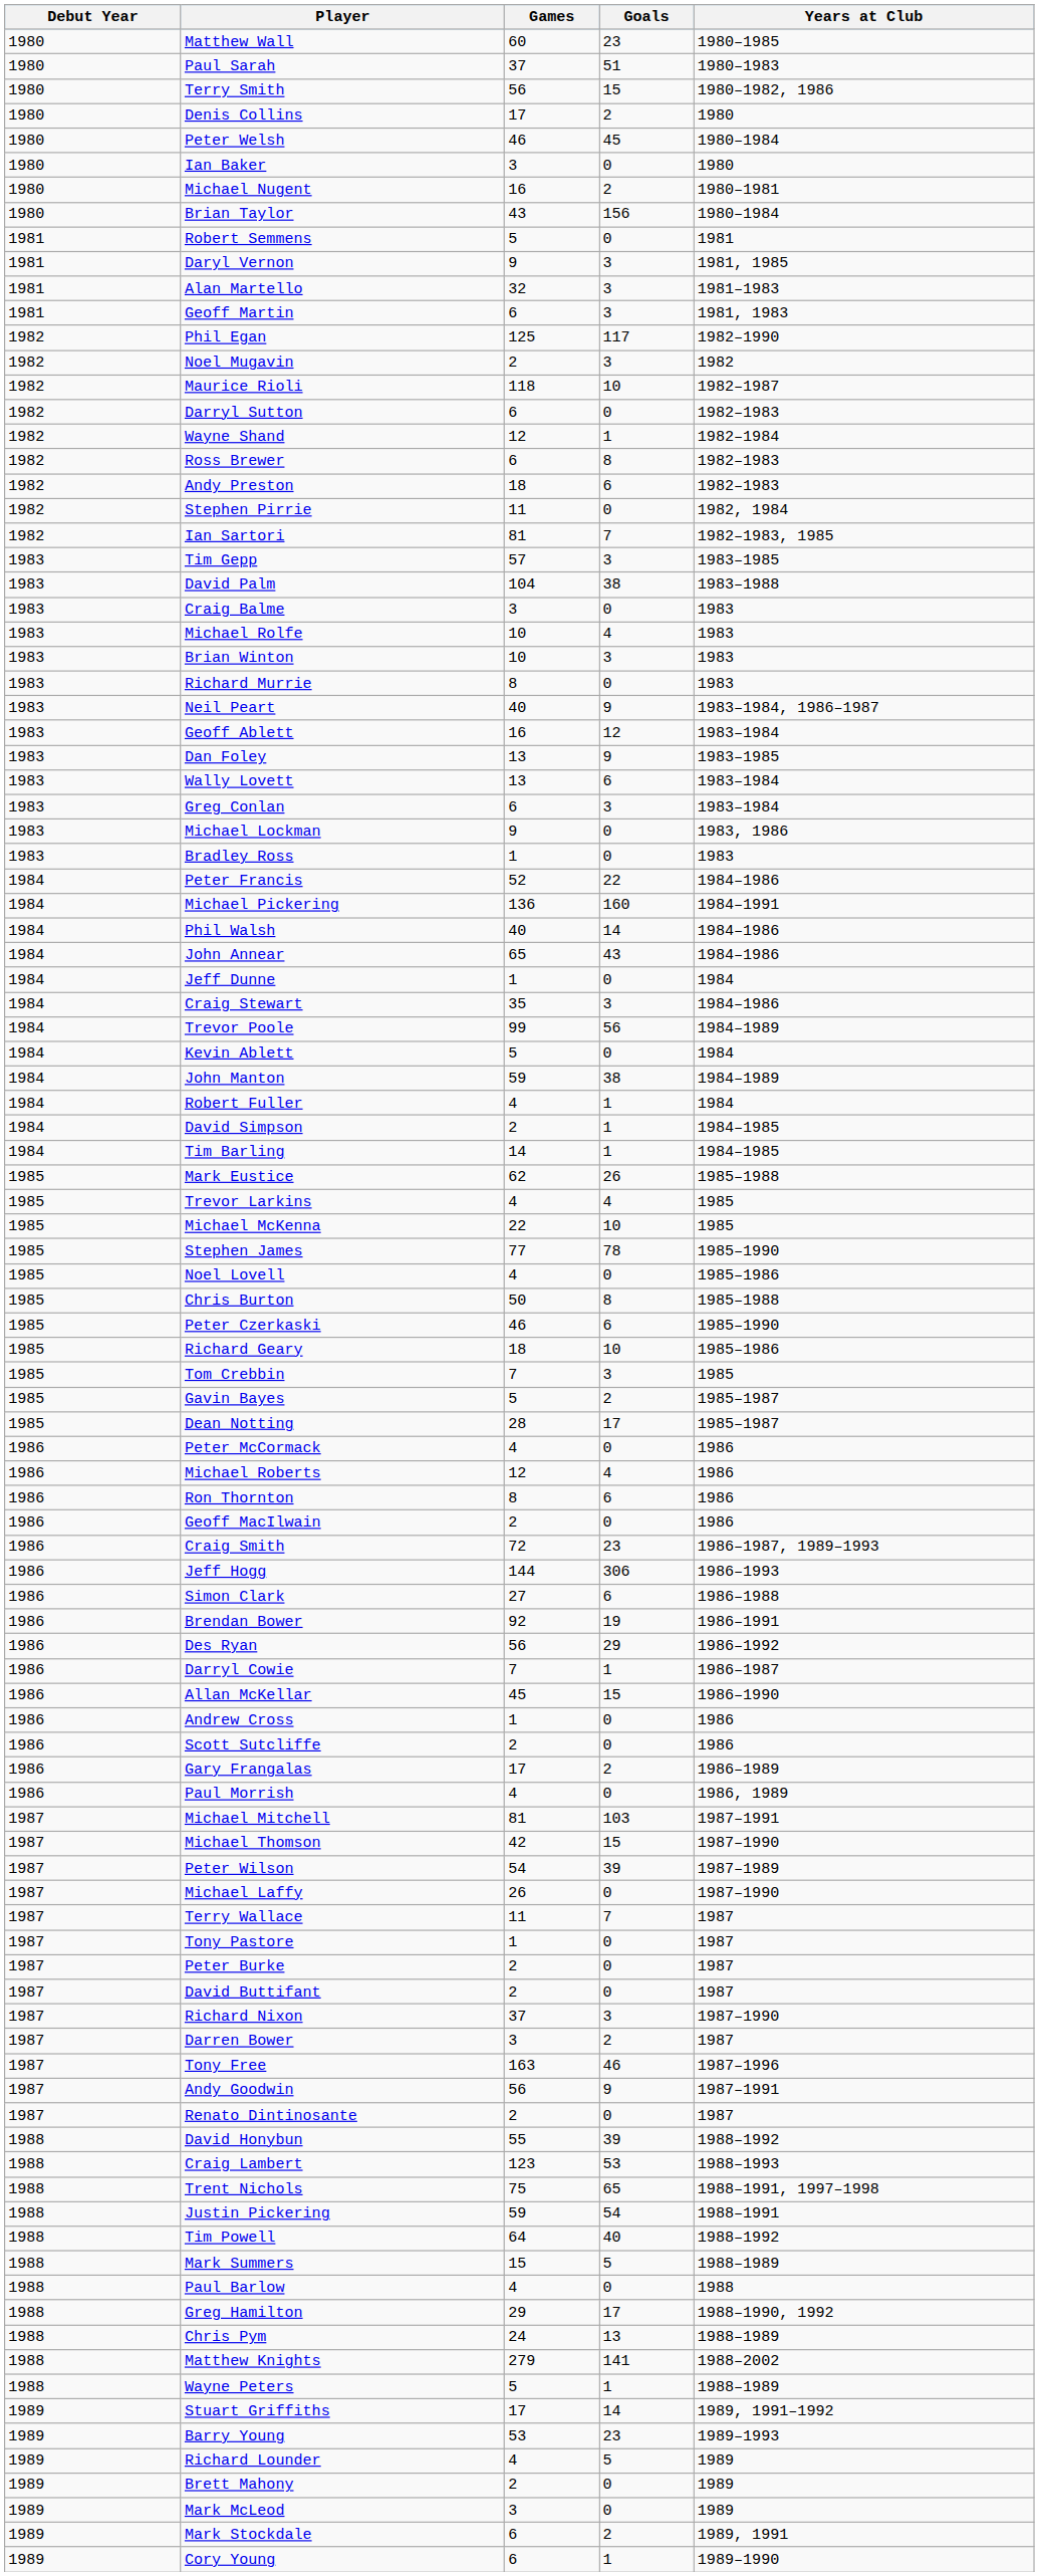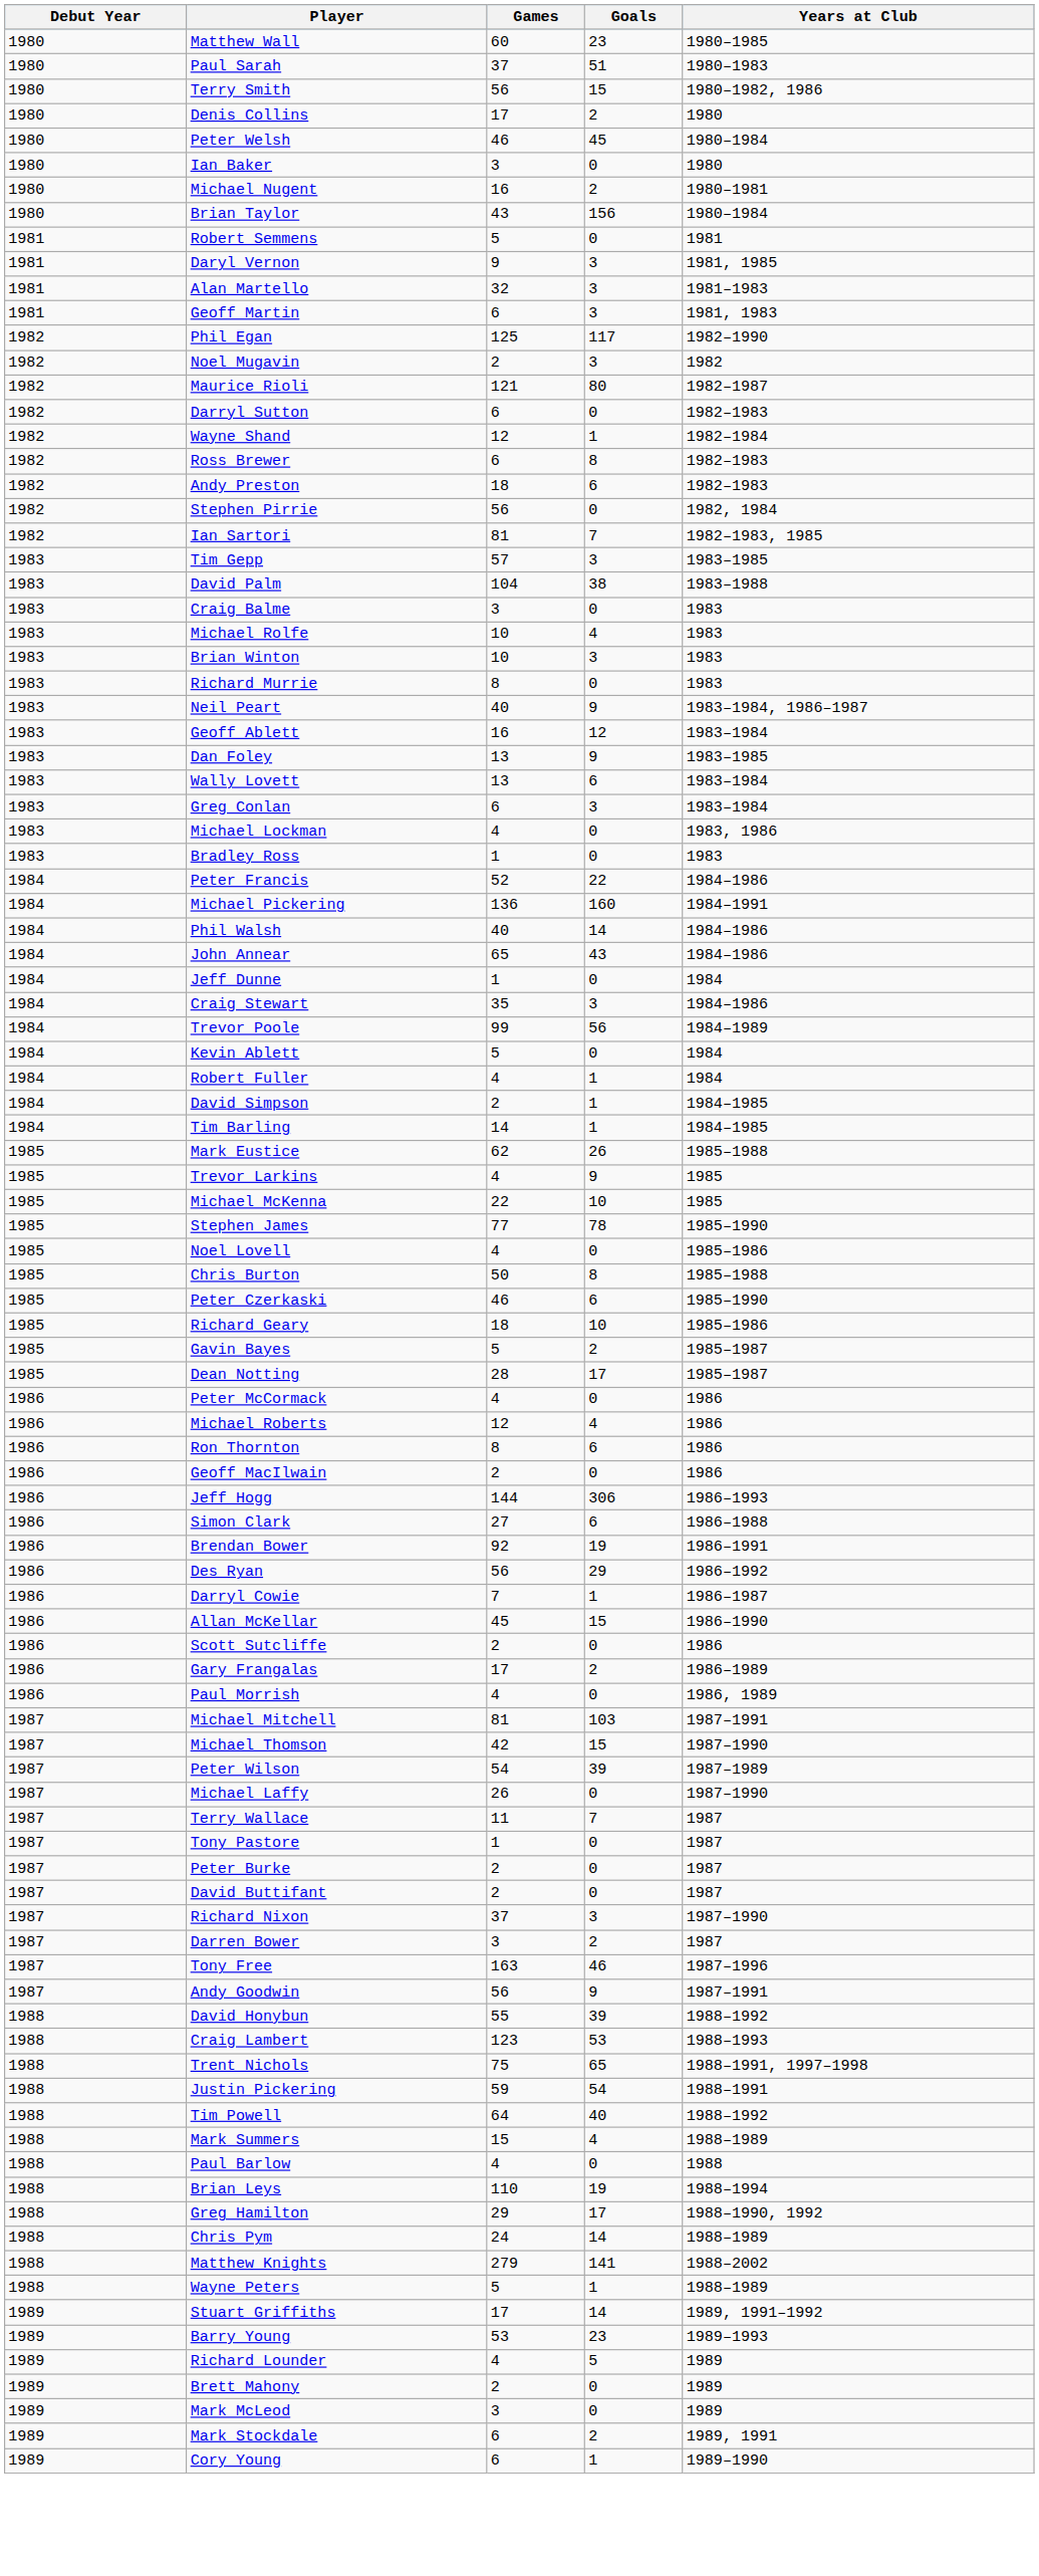 <table class="wikitable" style="width:70%;">
 <tr style="background:#87cefa;">
 <th>Debut Year</th>
 <th>Player</th>
 <th>Games</th>
 <th>Goals</th>
 <th>Years at Club</th>
 </tr>
 <tr>
 <td>1980</td>
 <td><a href='#'>Matthew Wall</a></td>
 <td>60</td>
 <td>23</td>
 <td>1980–1985</td>
 </tr>
 <tr>
 <td>1980</td>
 <td><a href='#'>Paul Sarah</a></td>
 <td>37</td>
 <td>51</td>
 <td>1980–1983</td>
 </tr>
 <tr>
 <td>1980</td>
 <td><a href='#'>Terry Smith</a></td>
 <td>56</td>
 <td>15</td>
 <td>1980–1982, 1986</td>
 </tr>
 <tr>
 <td>1980</td>
 <td><a href='#'>Denis Collins</a></td>
 <td>17</td>
 <td>2</td>
 <td>1980</td>
 </tr>
 <tr>
 <td>1980</td>
 <td><a href='#'>Peter Welsh</a></td>
 <td>46</td>
 <td>45</td>
 <td>1980–1984</td>
 </tr>
 <tr>
 <td>1980</td>
 <td><a href='#'>Ian Baker</a></td>
 <td>3</td>
 <td>0</td>
 <td>1980</td>
 </tr>
 <tr>
 <td>1980</td>
 <td><a href='#'>Michael Nugent</a></td>
 <td>16</td>
 <td>2</td>
 <td>1980–1981</td>
 </tr>
 <tr>
 <td>1980</td>
 <td><a href='#'>Brian Taylor</a></td>
 <td>43</td>
 <td>156</td>
 <td>1980–1984</td>
 </tr>
 <tr>
 <td>1981</td>
 <td><a href='#'>Robert Semmens</a></td>
 <td>5</td>
 <td>0</td>
 <td>1981</td>
 </tr>
 <tr>
 <td>1981</td>
 <td><a href='#'>Daryl Vernon</a></td>
 <td>9</td>
 <td>3</td>
 <td>1981, 1985</td>
 </tr>
 <tr>
 <td>1981</td>
 <td><a href='#'>Alan Martello</a></td>
 <td>32</td>
 <td>3</td>
 <td>1981–1983</td>
 </tr>
 <tr>
 <td>1981</td>
 <td><a href='#'>Geoff Martin</a></td>
 <td>6</td>
 <td>3</td>
 <td>1981, 1983</td>
 </tr>
 <tr>
 <td>1982</td>
 <td><a href='#'>Phil Egan</a></td>
 <td>125</td>
 <td>117</td>
 <td>1982–1990</td>
 </tr>
 <tr>
 <td>1982</td>
 <td><a href='#'>Noel Mugavin</a></td>
 <td>2</td>
 <td>3</td>
 <td>1982</td>
 </tr>
 <tr>
 <td>1982</td>
 <td><a href='#'>Maurice Rioli</a></td>
-<td>118</td>
-<td>10</td>
+<td>121</td>
+<td>80</td>
 <td>1982–1987</td>
 </tr>
 <tr>
 <td>1982</td>
 <td><a href='#'>Darryl Sutton</a></td>
 <td>6</td>
 <td>0</td>
 <td>1982–1983</td>
 </tr>
 <tr>
 <td>1982</td>
 <td><a href='#'>Wayne Shand</a></td>
 <td>12</td>
 <td>1</td>
 <td>1982–1984</td>
 </tr>
 <tr>
 <td>1982</td>
 <td><a href='#'>Ross Brewer</a></td>
 <td>6</td>
 <td>8</td>
 <td>1982–1983</td>
 </tr>
 <tr>
 <td>1982</td>
 <td><a href='#'>Andy Preston</a></td>
 <td>18</td>
 <td>6</td>
 <td>1982–1983</td>
 </tr>
 <tr>
 <td>1982</td>
 <td><a href='#'>Stephen Pirrie</a></td>
-<td>11</td>
+<td>56</td>
 <td>0</td>
 <td>1982, 1984</td>
 </tr>
 <tr>
 <td>1982</td>
 <td><a href='#'>Ian Sartori</a></td>
 <td>81</td>
 <td>7</td>
 <td>1982–1983, 1985</td>
 </tr>
 <tr>
 <td>1983</td>
 <td><a href='#'>Tim Gepp</a></td>
 <td>57</td>
 <td>3</td>
 <td>1983–1985</td>
 </tr>
 <tr>
 <td>1983</td>
 <td><a href='#'>David Palm</a></td>
 <td>104</td>
 <td>38</td>
 <td>1983–1988</td>
 </tr>
 <tr>
 <td>1983</td>
 <td><a href='#'>Craig Balme</a></td>
 <td>3</td>
 <td>0</td>
 <td>1983</td>
 </tr>
 <tr>
 <td>1983</td>
 <td><a href='#'>Michael Rolfe</a></td>
 <td>10</td>
 <td>4</td>
 <td>1983</td>
 </tr>
 <tr>
 <td>1983</td>
 <td><a href='#'>Brian Winton</a></td>
 <td>10</td>
 <td>3</td>
 <td>1983</td>
 </tr>
 <tr>
 <td>1983</td>
 <td><a href='#'>Richard Murrie</a></td>
 <td>8</td>
 <td>0</td>
 <td>1983</td>
 </tr>
 <tr>
 <td>1983</td>
 <td><a href='#'>Neil Peart</a></td>
 <td>40</td>
 <td>9</td>
 <td>1983–1984, 1986–1987</td>
 </tr>
 <tr>
 <td>1983</td>
 <td><a href='#'>Geoff Ablett</a></td>
 <td>16</td>
 <td>12</td>
 <td>1983–1984</td>
 </tr>
 <tr>
 <td>1983</td>
 <td><a href='#'>Dan Foley</a></td>
 <td>13</td>
 <td>9</td>
 <td>1983–1985</td>
 </tr>
 <tr>
 <td>1983</td>
 <td><a href='#'>Wally Lovett</a></td>
 <td>13</td>
 <td>6</td>
 <td>1983–1984</td>
 </tr>
 <tr>
 <td>1983</td>
 <td><a href='#'>Greg Conlan</a></td>
 <td>6</td>
 <td>3</td>
 <td>1983–1984</td>
 </tr>
 <tr>
 <td>1983</td>
 <td><a href='#'>Michael Lockman</a></td>
-<td>9</td>
+<td>4</td>
 <td>0</td>
 <td>1983, 1986</td>
 </tr>
 <tr>
 <td>1983</td>
 <td><a href='#'>Bradley Ross</a></td>
 <td>1</td>
 <td>0</td>
 <td>1983</td>
 </tr>
 <tr>
 <td>1984</td>
 <td><a href='#'>Peter Francis</a></td>
 <td>52</td>
 <td>22</td>
 <td>1984–1986</td>
 </tr>
 <tr>
 <td>1984</td>
 <td><a href='#'>Michael Pickering</a></td>
 <td>136</td>
 <td>160</td>
 <td>1984–1991</td>
 </tr>
 <tr>
 <td>1984</td>
 <td><a href='#'>Phil Walsh</a></td>
 <td>40</td>
 <td>14</td>
 <td>1984–1986</td>
 </tr>
 <tr>
 <td>1984</td>
 <td><a href='#'>John Annear</a></td>
 <td>65</td>
 <td>43</td>
 <td>1984–1986</td>
 </tr>
 <tr>
 <td>1984</td>
 <td><a href='#'>Jeff Dunne</a></td>
 <td>1</td>
 <td>0</td>
 <td>1984</td>
 </tr>
 <tr>
 <td>1984</td>
 <td><a href='#'>Craig Stewart</a></td>
 <td>35</td>
 <td>3</td>
 <td>1984–1986</td>
 </tr>
 <tr>
 <td>1984</td>
 <td><a href='#'>Trevor Poole</a></td>
 <td>99</td>
 <td>56</td>
 <td>1984–1989</td>
 </tr>
 <tr>
 <td>1984</td>
 <td><a href='#'>Kevin Ablett</a></td>
 <td>5</td>
 <td>0</td>
 <td>1984</td>
 </tr>
 <tr>
 <td>1984</td>
-<td><a href='#'>John Manton</a></td>
-<td>59</td>
-<td>38</td>
-<td>1984–1989</td>
-</tr>
-<tr>
-<td>1984</td>
 <td><a href='#'>Robert Fuller</a></td>
 <td>4</td>
 <td>1</td>
 <td>1984</td>
 </tr>
 <tr>
 <td>1984</td>
 <td><a href='#'>David Simpson</a></td>
 <td>2</td>
 <td>1</td>
 <td>1984–1985</td>
 </tr>
 <tr>
 <td>1984</td>
 <td><a href='#'>Tim Barling</a></td>
 <td>14</td>
 <td>1</td>
 <td>1984–1985</td>
 </tr>
 <tr>
 <td>1985</td>
 <td><a href='#'>Mark Eustice</a></td>
 <td>62</td>
 <td>26</td>
 <td>1985–1988</td>
 </tr>
 <tr>
 <td>1985</td>
 <td><a href='#'>Trevor Larkins</a></td>
 <td>4</td>
-<td>4</td>
+<td>9</td>
 <td>1985</td>
 </tr>
 <tr>
 <td>1985</td>
 <td><a href='#'>Michael McKenna</a></td>
 <td>22</td>
 <td>10</td>
 <td>1985</td>
 </tr>
 <tr>
 <td>1985</td>
 <td><a href='#'>Stephen James</a></td>
 <td>77</td>
 <td>78</td>
 <td>1985–1990</td>
 </tr>
 <tr>
 <td>1985</td>
 <td><a href='#'>Noel Lovell</a></td>
 <td>4</td>
 <td>0</td>
 <td>1985–1986</td>
 </tr>
 <tr>
 <td>1985</td>
 <td><a href='#'>Chris Burton</a></td>
 <td>50</td>
 <td>8</td>
 <td>1985–1988</td>
 </tr>
 <tr>
 <td>1985</td>
 <td><a href='#'>Peter Czerkaski</a></td>
 <td>46</td>
 <td>6</td>
 <td>1985–1990</td>
 </tr>
 <tr>
 <td>1985</td>
 <td><a href='#'>Richard Geary</a></td>
 <td>18</td>
 <td>10</td>
 <td>1985–1986</td>
 </tr>
 <tr>
 <td>1985</td>
-<td><a href='#'>Tom Crebbin</a></td>
-<td>7</td>
-<td>3</td>
-<td>1985</td>
-</tr>
-<tr>
-<td>1985</td>
 <td><a href='#'>Gavin Bayes</a></td>
 <td>5</td>
 <td>2</td>
 <td>1985–1987</td>
 </tr>
 <tr>
 <td>1985</td>
 <td><a href='#'>Dean Notting</a></td>
 <td>28</td>
 <td>17</td>
 <td>1985–1987</td>
 </tr>
 <tr>
 <td>1986</td>
 <td><a href='#'>Peter McCormack</a></td>
 <td>4</td>
 <td>0</td>
 <td>1986</td>
 </tr>
 <tr>
 <td>1986</td>
 <td><a href='#'>Michael Roberts</a></td>
 <td>12</td>
 <td>4</td>
 <td>1986</td>
 </tr>
 <tr>
 <td>1986</td>
 <td><a href='#'>Ron Thornton</a></td>
 <td>8</td>
 <td>6</td>
 <td>1986</td>
 </tr>
 <tr>
 <td>1986</td>
 <td><a href='#'>Geoff MacIlwain</a></td>
 <td>2</td>
 <td>0</td>
 <td>1986</td>
 </tr>
 <tr>
 <td>1986</td>
-<td><a href='#'>Craig Smith</a></td>
-<td>72</td>
-<td>23</td>
-<td>1986–1987, 1989–1993</td>
-</tr>
-<tr>
-<td>1986</td>
 <td><a href='#'>Jeff Hogg</a></td>
 <td>144</td>
 <td>306</td>
 <td>1986–1993</td>
 </tr>
 <tr>
 <td>1986</td>
 <td><a href='#'>Simon Clark</a></td>
 <td>27</td>
 <td>6</td>
 <td>1986–1988</td>
 </tr>
 <tr>
 <td>1986</td>
 <td><a href='#'>Brendan Bower</a></td>
 <td>92</td>
 <td>19</td>
 <td>1986–1991</td>
 </tr>
 <tr>
 <td>1986</td>
 <td><a href='#'>Des Ryan</a></td>
 <td>56</td>
 <td>29</td>
 <td>1986–1992</td>
 </tr>
 <tr>
 <td>1986</td>
 <td><a href='#'>Darryl Cowie</a></td>
 <td>7</td>
 <td>1</td>
 <td>1986–1987</td>
 </tr>
 <tr>
 <td>1986</td>
 <td><a href='#'>Allan McKellar</a></td>
 <td>45</td>
 <td>15</td>
 <td>1986–1990</td>
-</tr>
-<tr>
-<td>1986</td>
-<td><a href='#'>Andrew Cross</a></td>
-<td>1</td>
-<td>0</td>
-<td>1986</td>
 </tr>
 <tr>
 <td>1986</td>
 <td><a href='#'>Scott Sutcliffe</a></td>
 <td>2</td>
 <td>0</td>
 <td>1986</td>
 </tr>
 <tr>
 <td>1986</td>
 <td><a href='#'>Gary Frangalas</a></td>
 <td>17</td>
 <td>2</td>
 <td>1986–1989</td>
 </tr>
 <tr>
 <td>1986</td>
 <td><a href='#'>Paul Morrish</a></td>
 <td>4</td>
 <td>0</td>
 <td>1986, 1989</td>
 </tr>
 <tr>
 <td>1987</td>
 <td><a href='#'>Michael Mitchell</a></td>
 <td>81</td>
 <td>103</td>
 <td>1987–1991</td>
 </tr>
 <tr>
 <td>1987</td>
 <td><a href='#'>Michael Thomson</a></td>
 <td>42</td>
 <td>15</td>
 <td>1987–1990</td>
 </tr>
 <tr>
 <td>1987</td>
 <td><a href='#'>Peter Wilson</a></td>
 <td>54</td>
 <td>39</td>
 <td>1987–1989</td>
 </tr>
 <tr>
 <td>1987</td>
 <td><a href='#'>Michael Laffy</a></td>
 <td>26</td>
 <td>0</td>
 <td>1987–1990</td>
 </tr>
 <tr>
 <td>1987</td>
 <td><a href='#'>Terry Wallace</a></td>
 <td>11</td>
 <td>7</td>
 <td>1987</td>
 </tr>
 <tr>
 <td>1987</td>
 <td><a href='#'>Tony Pastore</a></td>
 <td>1</td>
 <td>0</td>
 <td>1987</td>
 </tr>
 <tr>
 <td>1987</td>
 <td><a href='#'>Peter Burke</a></td>
 <td>2</td>
 <td>0</td>
 <td>1987</td>
 </tr>
 <tr>
 <td>1987</td>
 <td><a href='#'>David Buttifant</a></td>
 <td>2</td>
 <td>0</td>
 <td>1987</td>
 </tr>
 <tr>
 <td>1987</td>
 <td><a href='#'>Richard Nixon</a></td>
 <td>37</td>
 <td>3</td>
 <td>1987–1990</td>
 </tr>
 <tr>
 <td>1987</td>
 <td><a href='#'>Darren Bower</a></td>
 <td>3</td>
 <td>2</td>
 <td>1987</td>
 </tr>
 <tr>
 <td>1987</td>
 <td><a href='#'>Tony Free</a></td>
 <td>163</td>
 <td>46</td>
 <td>1987–1996</td>
 </tr>
 <tr>
 <td>1987</td>
 <td><a href='#'>Andy Goodwin</a></td>
 <td>56</td>
 <td>9</td>
 <td>1987–1991</td>
 </tr>
 <tr>
-<td>1987</td>
-<td><a href='#'>Renato Dintinosante</a></td>
-<td>2</td>
-<td>0</td>
-<td>1987</td>
-</tr>
-<tr>
 <td>1988</td>
 <td><a href='#'>David Honybun</a></td>
 <td>55</td>
 <td>39</td>
 <td>1988–1992</td>
 </tr>
 <tr>
 <td>1988</td>
 <td><a href='#'>Craig Lambert</a></td>
 <td>123</td>
 <td>53</td>
 <td>1988–1993</td>
 </tr>
 <tr>
 <td>1988</td>
 <td><a href='#'>Trent Nichols</a></td>
 <td>75</td>
 <td>65</td>
 <td>1988–1991, 1997–1998</td>
 </tr>
 <tr>
 <td>1988</td>
 <td><a href='#'>Justin Pickering</a></td>
 <td>59</td>
 <td>54</td>
 <td>1988–1991</td>
 </tr>
 <tr>
 <td>1988</td>
 <td><a href='#'>Tim Powell</a></td>
 <td>64</td>
 <td>40</td>
 <td>1988–1992</td>
 </tr>
 <tr>
 <td>1988</td>
 <td><a href='#'>Mark Summers</a></td>
 <td>15</td>
-<td>5</td>
+<td>4</td>
 <td>1988–1989</td>
 </tr>
 <tr>
 <td>1988</td>
 <td><a href='#'>Paul Barlow</a></td>
 <td>4</td>
 <td>0</td>
 <td>1988</td>
+</tr>
+<tr>
+<td>1988</td>
+<td><a href='#'>Brian Leys</a></td>
+<td>110</td>
+<td>19</td>
+<td>1988–1994</td>
 </tr>
 <tr>
 <td>1988</td>
 <td><a href='#'>Greg Hamilton</a></td>
 <td>29</td>
 <td>17</td>
 <td>1988–1990, 1992</td>
 </tr>
 <tr>
 <td>1988</td>
 <td><a href='#'>Chris Pym</a></td>
 <td>24</td>
-<td>13</td>
+<td>14</td>
 <td>1988–1989</td>
 </tr>
 <tr>
 <td>1988</td>
 <td><a href='#'>Matthew Knights</a></td>
 <td>279</td>
 <td>141</td>
 <td>1988–2002</td>
 </tr>
 <tr>
 <td>1988</td>
 <td><a href='#'>Wayne Peters</a></td>
 <td>5</td>
 <td>1</td>
 <td>1988–1989</td>
 </tr>
 <tr>
 <td>1989</td>
 <td><a href='#'>Stuart Griffiths</a></td>
 <td>17</td>
 <td>14</td>
 <td>1989, 1991–1992</td>
 </tr>
 <tr>
 <td>1989</td>
 <td><a href='#'>Barry Young</a></td>
 <td>53</td>
 <td>23</td>
 <td>1989–1993</td>
 </tr>
 <tr>
 <td>1989</td>
 <td><a href='#'>Richard Lounder</a></td>
 <td>4</td>
 <td>5</td>
 <td>1989</td>
 </tr>
 <tr>
 <td>1989</td>
 <td><a href='#'>Brett Mahony</a></td>
 <td>2</td>
 <td>0</td>
 <td>1989</td>
 </tr>
 <tr>
 <td>1989</td>
 <td><a href='#'>Mark McLeod</a></td>
 <td>3</td>
 <td>0</td>
 <td>1989</td>
 </tr>
 <tr>
 <td>1989</td>
 <td><a href='#'>Mark Stockdale</a></td>
 <td>6</td>
 <td>2</td>
 <td>1989, 1991</td>
 </tr>
 <tr>
 <td>1989</td>
 <td><a href='#'>Cory Young</a></td>
 <td>6</td>
 <td>1</td>
 <td>1989–1990</td>
 </tr>
 </table>
